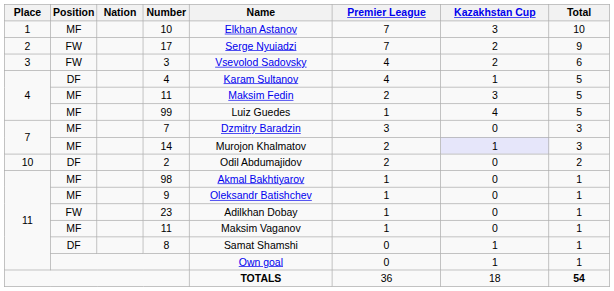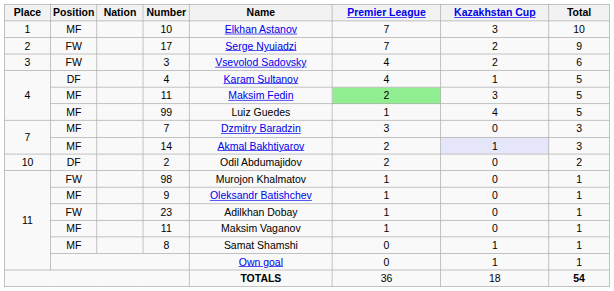 <table class="wikitable" style="font-size: 95%; text-align: center;">
 <tr>
 <th width=60>Place</th>
 <th width=60>Position</th>
 <th width=60>Nation</th>
 <th width=60>Number</th>
 <th width=200>Name</th>
 <th width=150><a href='#'>Premier League</a></th>
 <th width=150><a href='#'>Kazakhstan Cup</a></th>
 <th width=80>Total</th>
 </tr>
 <tr>
 <td>1</td>
 <td>MF</td>
 <td></td>
 <td>10</td>
 <td><a href='#'>Elkhan Astanov</a></td>
 <td>7</td>
 <td>3</td>
 <td>10</td>
 </tr>
 <tr>
 <td>2</td>
 <td>FW</td>
 <td></td>
 <td>17</td>
 <td><a href='#'>Serge Nyuiadzi</a></td>
 <td>7</td>
 <td>2</td>
 <td>9</td>
 </tr>
 <tr>
 <td>3</td>
 <td>FW</td>
 <td></td>
 <td>3</td>
 <td><a href='#'>Vsevolod Sadovsky</a></td>
 <td>4</td>
 <td>2</td>
 <td>6</td>
 </tr>
 <tr>
 <td rowspan="3">4</td>
 <td>DF</td>
 <td></td>
 <td>4</td>
 <td><a href='#'>Karam Sultanov</a></td>
 <td>4</td>
 <td>1</td>
 <td>5</td>
 </tr>
 <tr>
 <td>MF</td>
 <td></td>
 <td>11</td>
 <td><a href='#'>Maksim Fedin</a></td>
-<td>2</td>
+<td style="background: lightgreen;">2</td>
 <td>3</td>
 <td>5</td>
 </tr>
 <tr>
 <td>MF</td>
 <td></td>
 <td>99</td>
 <td>Luiz Guedes</td>
 <td>1</td>
 <td>4</td>
 <td>5</td>
 </tr>
 <tr>
 <td rowspan="2">7</td>
 <td>MF</td>
 <td></td>
 <td>7</td>
 <td><a href='#'>Dzmitry Baradzin</a></td>
 <td>3</td>
 <td>0</td>
 <td>3</td>
 </tr>
 <tr>
 <td>MF</td>
 <td></td>
 <td>14</td>
-<td>Murojon Khalmatov</td>
+<td><a href='#'>Akmal Bakhtiyarov</a></td>
 <td>2</td>
 <td style="background: lavender;">1</td>
 <td>3</td>
 </tr>
 <tr>
 <td>10</td>
 <td>DF</td>
 <td></td>
 <td>2</td>
 <td>Odil Abdumajidov</td>
 <td>2</td>
 <td>0</td>
 <td>2</td>
 </tr>
 <tr>
 <td rowspan="6">11</td>
-<td>MF</td>
+<td>FW</td>
 <td></td>
 <td>98</td>
-<td><a href='#'>Akmal Bakhtiyarov</a></td>
+<td>Murojon Khalmatov</td>
 <td>1</td>
 <td>0</td>
 <td>1</td>
 </tr>
 <tr>
 <td>MF</td>
 <td></td>
 <td>9</td>
 <td><a href='#'>Oleksandr Batishchev</a></td>
 <td>1</td>
 <td>0</td>
 <td>1</td>
 </tr>
 <tr>
 <td>FW</td>
 <td></td>
 <td>23</td>
 <td>Adilkhan Dobay</td>
 <td>1</td>
 <td>0</td>
 <td>1</td>
 </tr>
 <tr>
 <td>MF</td>
 <td></td>
 <td>11</td>
 <td>Maksim Vaganov</td>
 <td>1</td>
 <td>0</td>
 <td>1</td>
 </tr>
 <tr>
-<td>DF</td>
+<td>MF</td>
 <td></td>
 <td>8</td>
 <td>Samat Shamshi</td>
 <td>0</td>
 <td>1</td>
 <td>1</td>
 </tr>
 <tr>
 <td colspan="3"></td>
 <td><a href='#'>Own goal</a></td>
 <td>0</td>
 <td>1</td>
 <td>1</td>
 </tr>
 <tr>
 <td colspan="4"></td>
 <td><strong>TOTALS</strong></td>
 <td>36</td>
 <td>18</td>
 <td><strong>54</strong></td>
 </tr>
 </table>
